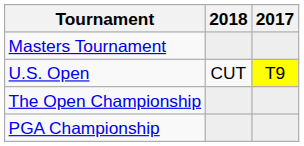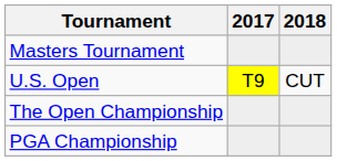 <table class="wikitable" style="font-size:95%;text-align:center;">
 <tr>
 <th>Tournament</th>
+<th>2017</th>
 <th>2018</th>
-<th>2017</th>
 </tr>
 <tr>
 <td align=left><a href='#'>Masters Tournament</a></td>
 <td style="background:#eeeeee;"></td>
 <td style="background:#eeeeee;"></td>
 </tr>
 <tr>
 <td align=left><a href='#'>U.S. Open</a></td>
+<td style="background:yellow;">T9</td>
 <td>CUT</td>
-<td style="background:yellow;">T9</td>
 </tr>
 <tr>
 <td align=left><a href='#'>The Open Championship</a></td>
 <td style="background:#eeeeee;"></td>
 <td style="background:#eeeeee;"></td>
 </tr>
 <tr>
 <td align=left><a href='#'>PGA Championship</a></td>
 <td style="background:#eeeeee;"></td>
 <td style="background:#eeeeee;"></td>
 </tr>
 </table>
